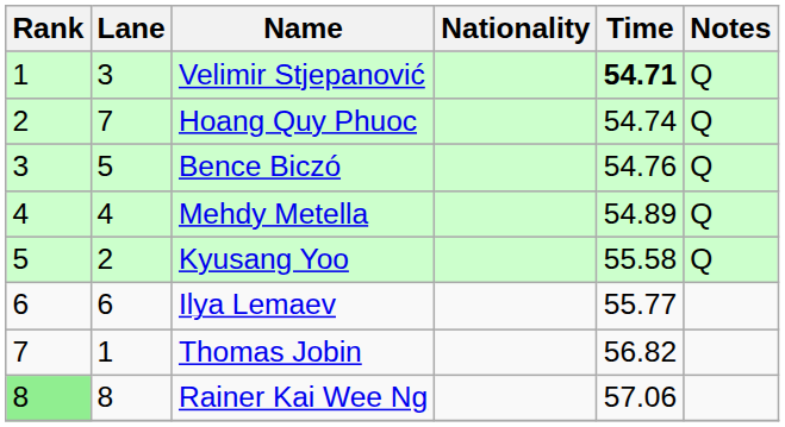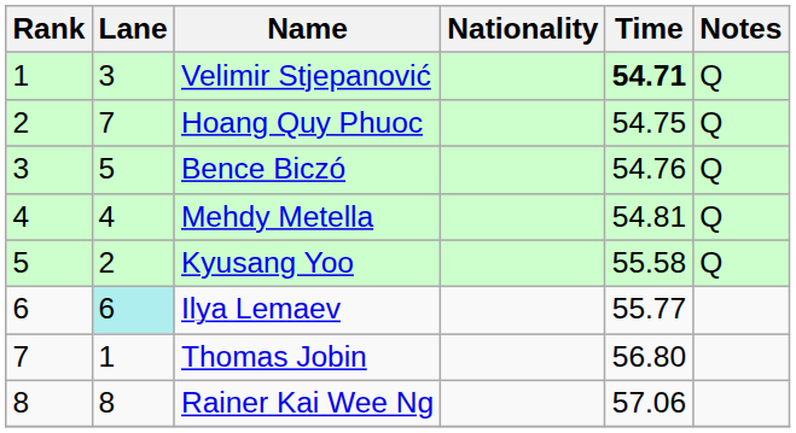 <table class="wikitable">
 <tr>
 <th>Rank</th>
 <th>Lane</th>
 <th>Name</th>
 <th>Nationality</th>
 <th>Time</th>
 <th>Notes</th>
 </tr>
 <tr bgcolor=ccffcc>
 <td>1</td>
 <td>3</td>
 <td><a href='#'>Velimir Stjepanović</a></td>
 <td></td>
 <td><strong>54.71</strong></td>
 <td>Q</td>
 </tr>
 <tr bgcolor=ccffcc>
 <td>2</td>
 <td>7</td>
 <td><a href='#'>Hoang Quy Phuoc</a></td>
 <td></td>
-<td>54.74</td>
+<td>54.75</td>
 <td>Q</td>
 </tr>
 <tr bgcolor=ccffcc>
 <td>3</td>
 <td>5</td>
 <td><a href='#'>Bence Biczó</a></td>
 <td></td>
 <td>54.76</td>
 <td>Q</td>
 </tr>
 <tr bgcolor=ccffcc>
 <td>4</td>
 <td>4</td>
 <td><a href='#'>Mehdy Metella</a></td>
 <td></td>
-<td>54.89</td>
+<td>54.81</td>
 <td>Q</td>
 </tr>
 <tr bgcolor=ccffcc>
 <td>5</td>
 <td>2</td>
 <td><a href='#'>Kyusang Yoo</a></td>
 <td></td>
 <td>55.58</td>
 <td>Q</td>
 </tr>
 <tr>
 <td>6</td>
-<td>6</td>
+<td style="background: paleturquoise;">6</td>
 <td><a href='#'>Ilya Lemaev</a></td>
 <td></td>
 <td>55.77</td>
 <td></td>
 </tr>
 <tr>
 <td>7</td>
 <td>1</td>
 <td><a href='#'>Thomas Jobin</a></td>
 <td></td>
-<td>56.82</td>
+<td>56.80</td>
 <td></td>
 </tr>
 <tr>
-<td style="background: lightgreen;">8</td>
+<td>8</td>
 <td>8</td>
 <td><a href='#'>Rainer Kai Wee Ng</a></td>
 <td></td>
 <td>57.06</td>
 <td></td>
 </tr>
 <tr>
 </tr>
 </table>
